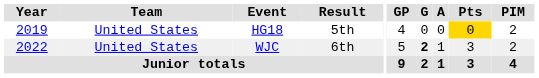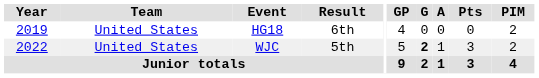 <table border="0" cellpadding="1" cellspacing="0" ID="Table3" style="text-align:center; width:40em;">
 <tr bgcolor="#e0e0e0">
 <th>Year</th>
 <th>Team</th>
 <th>Event</th>
 <th>Result</th>
 <th rowspan="98" bgcolor="#ffffff"></th>
 <th>GP</th>
 <th>G</th>
 <th>A</th>
 <th>Pts</th>
 <th>PIM</th>
 </tr>
 <tr>
 <td><a href='#'>2019</a></td>
 <td><a href='#'>United States</a></td>
 <td><a href='#'>HG18</a></td>
-<td>5th</td>
+<td>6th</td>
 <td>4</td>
 <td>0</td>
 <td>0</td>
-<td style="background: gold;">0</td>
+<td>0</td>
 <td>2</td>
 </tr>
 <tr bgcolor="#f0f0f0">
 <td><a href='#'>2022</a></td>
 <td><a href='#'>United States</a></td>
 <td><a href='#'>WJC</a></td>
-<td>6th</td>
+<td>5th</td>
 <td>5</td>
 <td><strong>2</strong></td>
 <td>1</td>
 <td>3</td>
 <td>2</td>
 </tr>
 <tr bgcolor="#e0e0e0">
 <th colspan="4">Junior totals</th>
 <th>9</th>
 <th>2</th>
 <th>1</th>
 <th>3</th>
 <th>4</th>
 </tr>
 </table>
